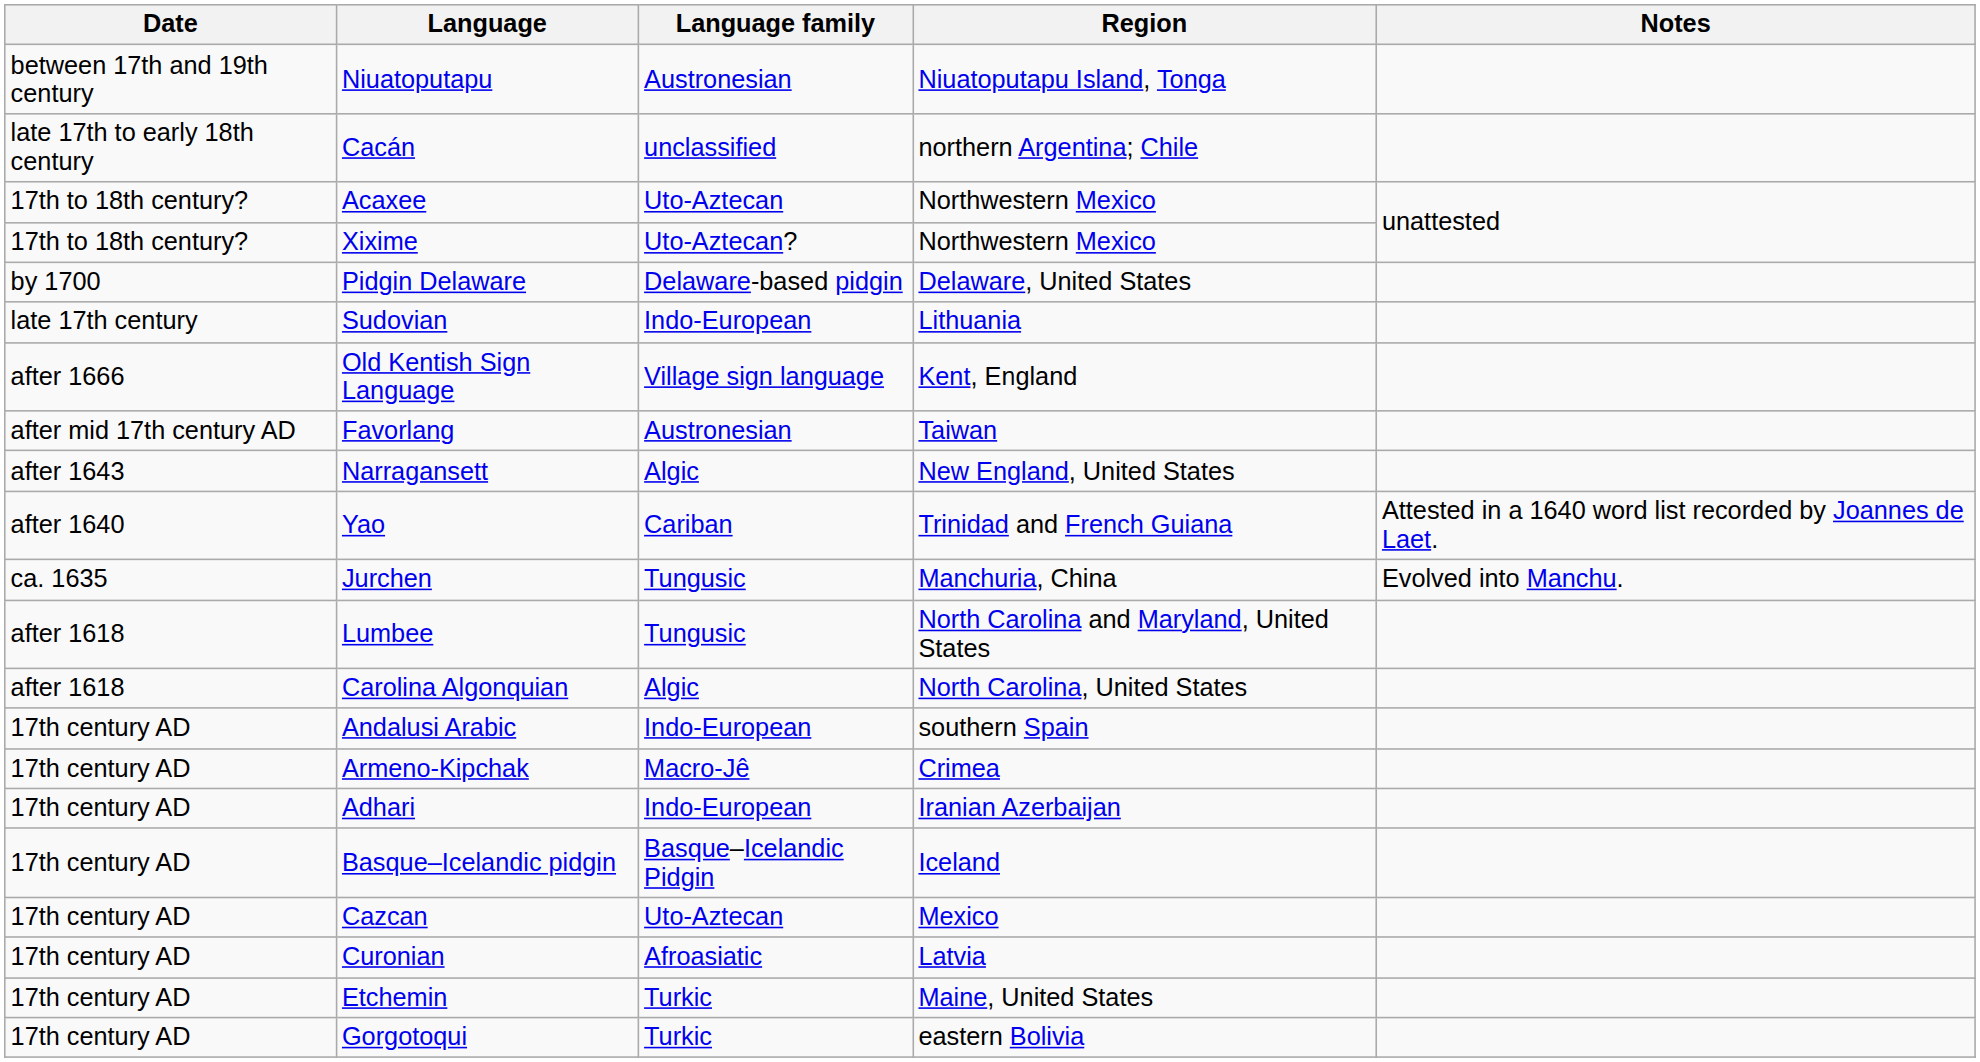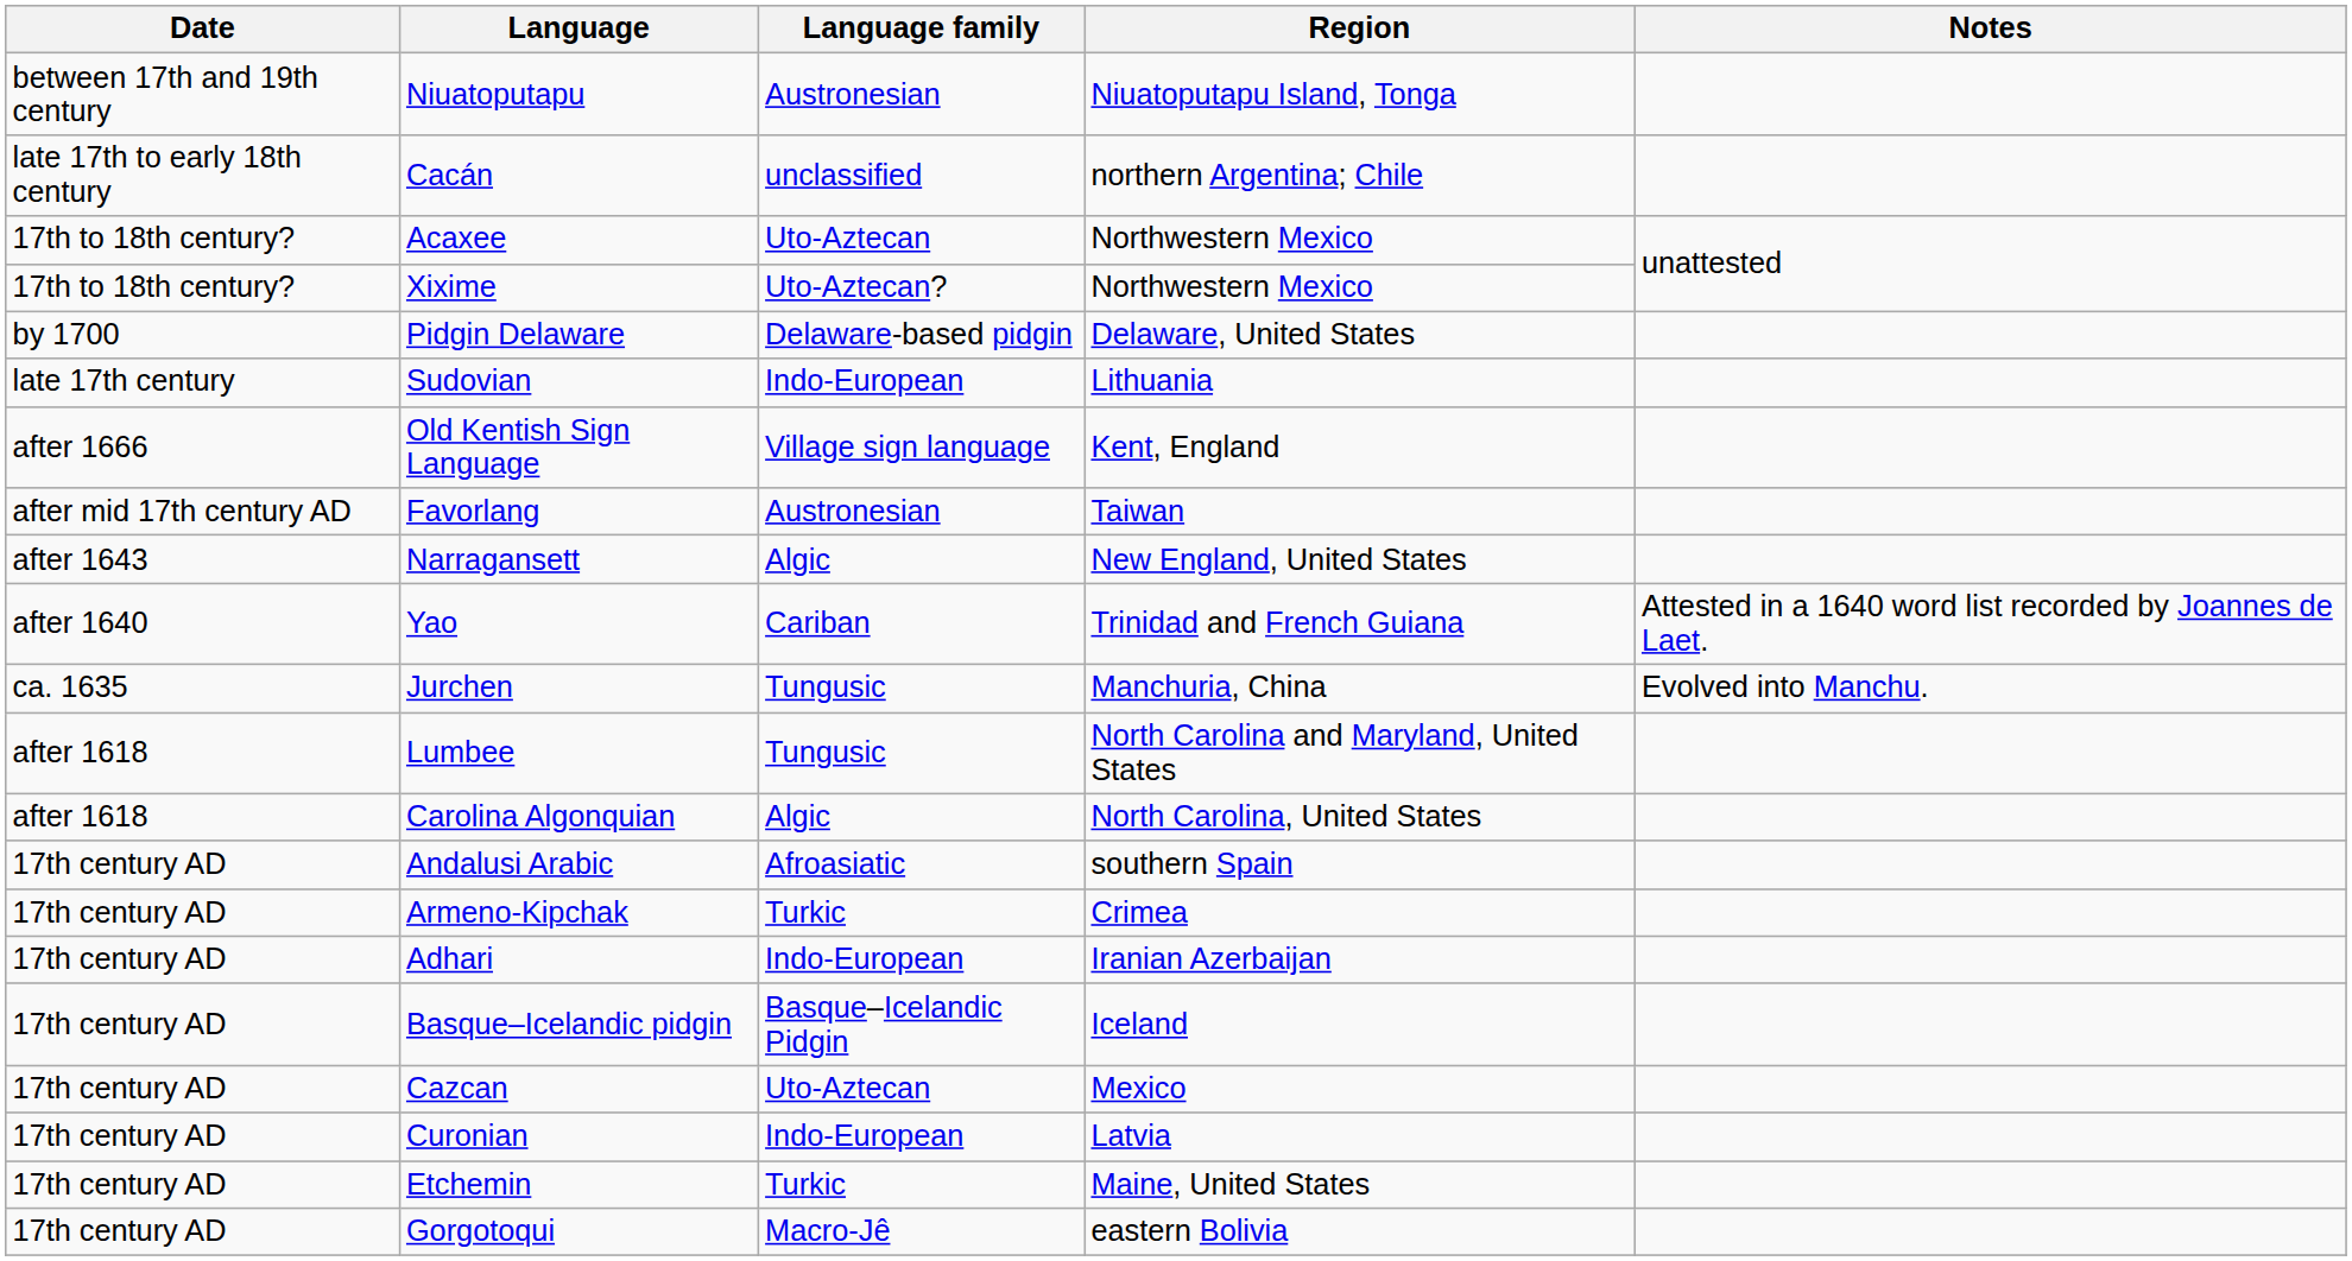 <table class="wikitable sortable" border="1">
 <tr>
 <th>Date</th>
 <th>Language</th>
 <th>Language family</th>
 <th>Region</th>
 <th>Notes</th>
 </tr>
 <tr>
 <td>between 17th and 19th century</td>
 <td><a href='#'>Niuatoputapu</a></td>
 <td><a href='#'>Austronesian</a></td>
 <td><a href='#'>Niuatoputapu Island</a>, <a href='#'>Tonga</a></td>
 <td></td>
 </tr>
 <tr>
 <td>late 17th to early 18th century</td>
 <td><a href='#'>Cacán</a></td>
 <td><a href='#'>unclassified</a></td>
 <td>northern <a href='#'>Argentina</a>; <a href='#'>Chile</a></td>
 <td></td>
 </tr>
 <tr>
 <td>17th to 18th century?</td>
 <td><a href='#'>Acaxee</a></td>
 <td><a href='#'>Uto-Aztecan</a></td>
 <td>Northwestern <a href='#'>Mexico</a></td>
 <td rowspan="2">unattested</td>
 </tr>
 <tr>
 <td>17th to 18th century?</td>
 <td><a href='#'>Xixime</a></td>
 <td><a href='#'>Uto-Aztecan</a>?</td>
 <td>Northwestern <a href='#'>Mexico</a></td>
 </tr>
 <tr>
 <td>by 1700</td>
 <td><a href='#'>Pidgin Delaware</a></td>
 <td><a href='#'>Delaware</a>-based <a href='#'>pidgin</a></td>
 <td><a href='#'>Delaware</a>, United States</td>
 <td></td>
 </tr>
 <tr>
 <td>late 17th century</td>
 <td><a href='#'>Sudovian</a></td>
 <td><a href='#'>Indo-European</a></td>
 <td><a href='#'>Lithuania</a></td>
 <td></td>
 </tr>
 <tr>
 <td>after 1666</td>
 <td><a href='#'>Old Kentish Sign Language</a></td>
 <td><a href='#'>Village sign language</a></td>
 <td><a href='#'>Kent</a>, England</td>
 <td></td>
 </tr>
 <tr>
 <td>after mid 17th century AD</td>
 <td><a href='#'>Favorlang</a></td>
 <td><a href='#'>Austronesian</a></td>
 <td><a href='#'>Taiwan</a></td>
 <td></td>
 </tr>
 <tr>
 <td>after 1643</td>
 <td><a href='#'>Narragansett</a></td>
 <td><a href='#'>Algic</a></td>
 <td><a href='#'>New England</a>, United States</td>
 <td></td>
 </tr>
 <tr>
 <td>after 1640</td>
 <td><a href='#'>Yao</a></td>
 <td><a href='#'>Cariban</a></td>
 <td><a href='#'>Trinidad</a> and <a href='#'>French Guiana</a></td>
 <td>Attested in a 1640 word list recorded by <a href='#'>Joannes de Laet</a>.</td>
 </tr>
 <tr>
 <td>ca. 1635</td>
 <td><a href='#'>Jurchen</a></td>
 <td><a href='#'>Tungusic</a></td>
 <td><a href='#'>Manchuria</a>, China</td>
 <td> Evolved into <a href='#'>Manchu</a>.</td>
 </tr>
 <tr>
 <td>after 1618</td>
 <td><a href='#'>Lumbee</a></td>
 <td><a href='#'>Tungusic</a></td>
 <td><a href='#'>North Carolina</a> and <a href='#'>Maryland</a>, United States</td>
 <td></td>
 </tr>
 <tr>
 <td>after 1618</td>
 <td><a href='#'>Carolina Algonquian</a></td>
 <td><a href='#'>Algic</a></td>
 <td><a href='#'>North Carolina</a>, United States</td>
 <td></td>
 </tr>
 <tr>
 <td>17th century AD</td>
 <td><a href='#'>Andalusi Arabic</a></td>
-<td><a href='#'>Indo-European</a></td>
+<td><a href='#'>Afroasiatic</a></td>
 <td>southern <a href='#'>Spain</a></td>
 <td></td>
 </tr>
 <tr>
 <td>17th century AD</td>
 <td><a href='#'>Armeno-Kipchak</a></td>
-<td><a href='#'>Macro-Jê</a></td>
+<td><a href='#'>Turkic</a></td>
 <td><a href='#'>Crimea</a></td>
 <td></td>
 </tr>
 <tr>
 <td>17th century AD</td>
 <td><a href='#'>Adhari</a></td>
 <td><a href='#'>Indo-European</a></td>
 <td><a href='#'>Iranian Azerbaijan</a></td>
 <td></td>
 </tr>
 <tr>
 <td>17th century AD</td>
 <td><a href='#'>Basque–Icelandic pidgin</a></td>
 <td><a href='#'>Basque</a>–<a href='#'>Icelandic</a> <a href='#'>Pidgin</a></td>
 <td><a href='#'>Iceland</a></td>
 <td></td>
 </tr>
 <tr>
 <td>17th century AD</td>
 <td><a href='#'>Cazcan</a></td>
 <td><a href='#'>Uto-Aztecan</a></td>
 <td><a href='#'>Mexico</a></td>
 <td></td>
 </tr>
 <tr>
 <td>17th century AD</td>
 <td><a href='#'>Curonian</a></td>
-<td><a href='#'>Afroasiatic</a></td>
+<td><a href='#'>Indo-European</a></td>
 <td><a href='#'>Latvia</a></td>
 <td></td>
 </tr>
 <tr>
 <td>17th century AD</td>
 <td><a href='#'>Etchemin</a></td>
 <td><a href='#'>Turkic</a></td>
 <td><a href='#'>Maine</a>, United States</td>
 <td></td>
 </tr>
 <tr>
 <td>17th century AD</td>
 <td><a href='#'>Gorgotoqui</a></td>
-<td><a href='#'>Turkic</a></td>
+<td><a href='#'>Macro-Jê</a></td>
 <td>eastern <a href='#'>Bolivia</a></td>
 <td></td>
 </tr>
 </table>
